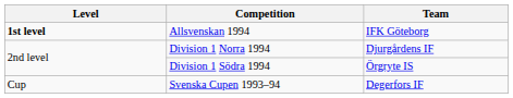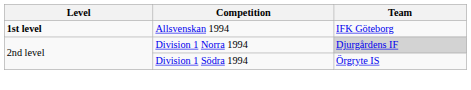 <table class="wikitable" style="text-align: left">
 <tr>
 <th style="width: 225px;">Level</th>
 <th style="width: 275px;">Competition</th>
 <th style="width: 200px;">Team</th>
 </tr>
 <tr>
 <td><strong>1st level</strong></td>
 <td><a href='#'>Allsvenskan</a> 1994</td>
 <td><a href='#'>IFK Göteborg</a></td>
 </tr>
 <tr>
 <td rowspan=2>2nd level</td>
 <td><a href='#'>Division 1</a> <a href='#'>Norra</a> 1994</td>
-<td><a href='#'>Djurgårdens IF</a></td>
+<td style="background: lightgrey;"><a href='#'>Djurgårdens IF</a></td>
 </tr>
 <tr>
 <td><a href='#'>Division 1</a> <a href='#'>Södra</a> 1994</td>
 <td><a href='#'>Örgryte IS</a></td>
 </tr>
-<tr>
-<td>Cup</td>
-<td><a href='#'>Svenska Cupen</a> 1993–94</td>
-<td><a href='#'>Degerfors IF</a></td>
-</tr>
 </table>
